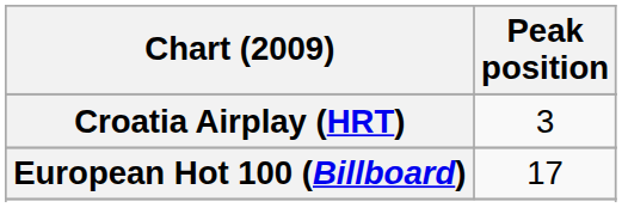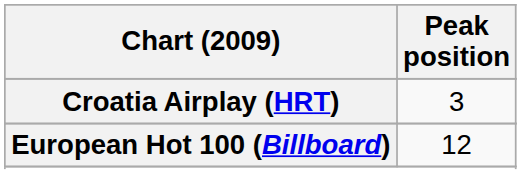 <table class="wikitable sortable plainrowheaders" style="text-align:center">
 <tr>
 <th scope="col">Chart (2009)</th>
 <th scope="col">Peak<br>position</th>
 </tr>
 <tr>
 </tr>
 <tr>
 </tr>
 <tr>
 </tr>
 <tr>
 </tr>
 <tr>
 </tr>
 <tr>
 </tr>
 <tr>
 </tr>
 <tr>
 </tr>
 <tr>
 </tr>
 <tr>
 <th scope="row">Croatia Airplay (<a href='#'>HRT</a>)</th>
 <td style="text-align:center;">3</td>
 </tr>
 <tr>
 </tr>
 <tr>
 </tr>
 <tr>
 <th scope="row">European Hot 100 (<a href='#'><em>Billboard</em></a>)</th>
-<td align="center">17</td>
+<td align="center">12</td>
 </tr>
 <tr>
 </tr>
 <tr>
 </tr>
 <tr>
 </tr>
 <tr>
 </tr>
 <tr>
 </tr>
 <tr>
 </tr>
 <tr>
 </tr>
 <tr>
 </tr>
 <tr>
 </tr>
 <tr>
 </tr>
 <tr>
 </tr>
 <tr>
 </tr>
 <tr>
 </tr>
 <tr>
 </tr>
 <tr>
 </tr>
 <tr>
 </tr>
 <tr>
 </tr>
 <tr>
 </tr>
 </table>
